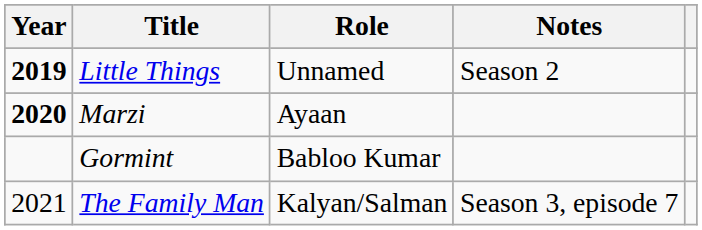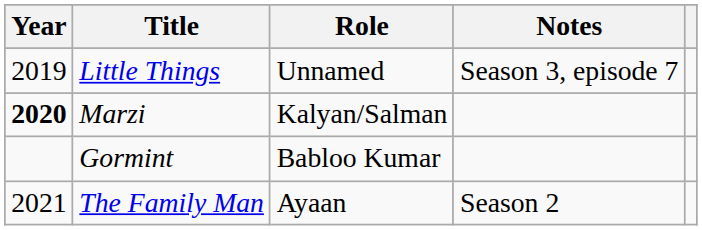 <table class="wikitable">
 <tr>
 <th>Year</th>
 <th>Title</th>
 <th>Role</th>
 <th>Notes</th>
 <th></th>
 </tr>
 <tr>
-<td><strong>2019</strong></td>
+<td>2019</td>
 <td><em><a href='#'>Little Things</a></em></td>
 <td>Unnamed</td>
-<td>Season 2</td>
+<td>Season 3, episode 7</td>
 <td></td>
 </tr>
 <tr>
 <td><strong>2020</strong></td>
 <td><em>Marzi</em></td>
-<td>Ayaan</td>
+<td>Kalyan/Salman</td>
 <td></td>
 <td></td>
 </tr>
 <tr>
 <td></td>
 <td><em>Gormint</em></td>
 <td>Babloo Kumar</td>
 <td></td>
 <td></td>
 </tr>
 <tr>
 <td>2021</td>
 <td><em><a href='#'>The Family Man</a></em></td>
-<td>Kalyan/Salman</td>
-<td>Season 3, episode 7</td>
+<td>Ayaan</td>
+<td>Season 2</td>
 <td></td>
 </tr>
 </table>
